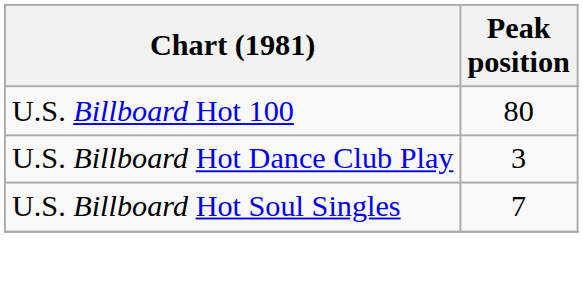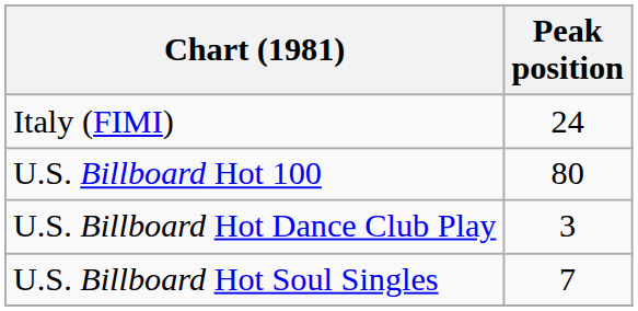 <table class="wikitable sortable">
 <tr>
 <th>Chart (1981)</th>
 <th>Peak<br>position</th>
+</tr>
+<tr>
+<td>Italy (<a href='#'>FIMI</a>)</td>
+<td align="center">24</td>
 </tr>
 <tr>
 <td>U.S. <a href='#'><em>Billboard</em> Hot 100</a></td>
 <td align="center">80</td>
 </tr>
 <tr>
 <td>U.S. <em>Billboard</em> <a href='#'>Hot Dance Club Play</a></td>
 <td align="center">3</td>
 </tr>
 <tr>
 <td>U.S. <em>Billboard</em> <a href='#'>Hot Soul Singles</a></td>
 <td align="center">7</td>
 </tr>
 <tr>
 </tr>
 </table>
